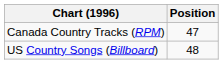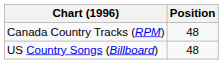 <table class="wikitable sortable">
 <tr>
 <th scope="col">Chart (1996)</th>
 <th scope="col">Position</th>
 </tr>
 <tr>
 <td>Canada Country Tracks (<em><a href='#'>RPM</a></em>)</td>
-<td align="center">47</td>
+<td align="center">48</td>
 </tr>
 <tr>
 <td>US <a href='#'>Country Songs</a> (<em><a href='#'>Billboard</a></em>)</td>
 <td align="center">48</td>
 </tr>
 </table>
